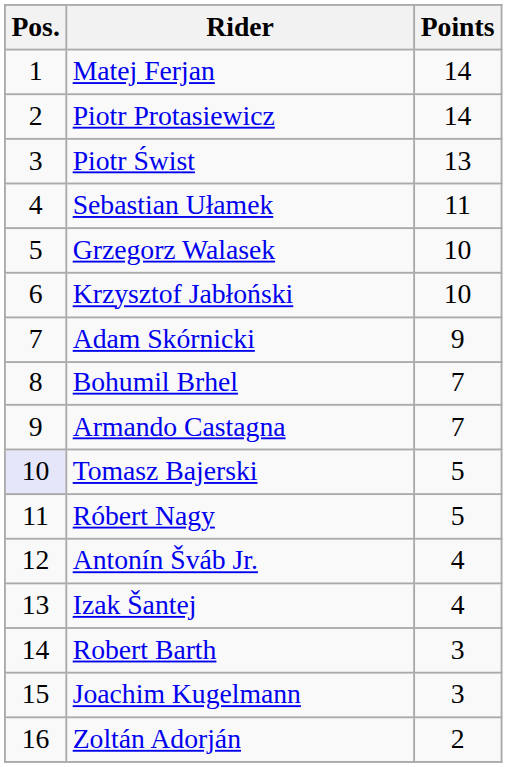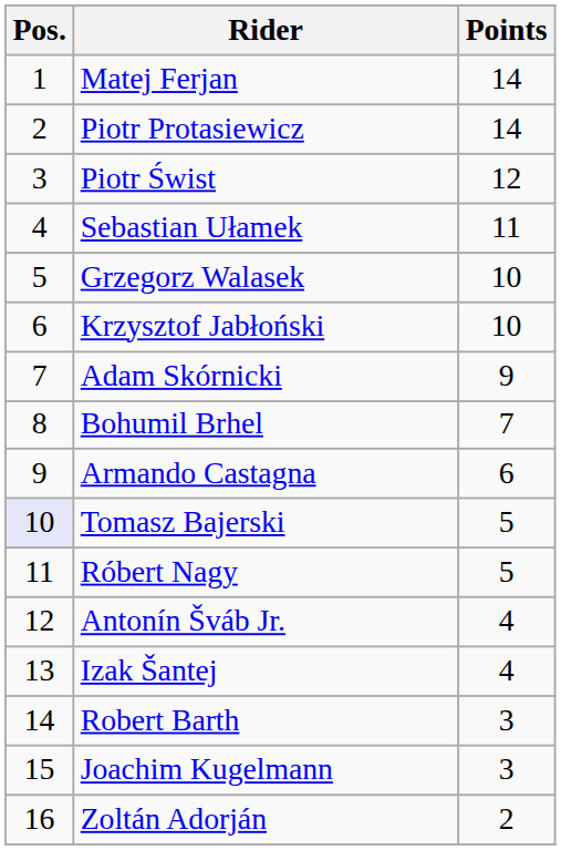 <table class=wikitable style="font-size:93%; text-align:center;">
 <tr>
 <th width=25px>Pos.</th>
 <th width=180px>Rider</th>
 <th width=40px>Points</th>
 </tr>
 <tr>
 <td>1</td>
 <td style="text-align:left;"> <a href='#'>Matej Ferjan</a></td>
 <td>14</td>
 </tr>
 <tr>
 <td>2</td>
 <td style="text-align:left;"> <a href='#'>Piotr Protasiewicz</a></td>
 <td>14</td>
 </tr>
 <tr>
 <td>3</td>
 <td style="text-align:left;"> <a href='#'>Piotr Świst</a></td>
-<td>13</td>
+<td>12</td>
 </tr>
 <tr>
 <td>4</td>
 <td style="text-align:left;"> <a href='#'>Sebastian Ułamek</a></td>
 <td>11</td>
 </tr>
 <tr>
 <td>5</td>
 <td style="text-align:left;"> <a href='#'>Grzegorz Walasek</a></td>
 <td>10</td>
 </tr>
 <tr>
 <td>6</td>
 <td style="text-align:left;"> <a href='#'>Krzysztof Jabłoński</a></td>
 <td>10</td>
 </tr>
 <tr>
 <td>7</td>
 <td style="text-align:left;"> <a href='#'>Adam Skórnicki</a></td>
 <td>9</td>
 </tr>
 <tr>
 <td>8</td>
 <td style="text-align:left;"> <a href='#'>Bohumil Brhel</a></td>
 <td>7</td>
 </tr>
 <tr>
 <td>9</td>
 <td style="text-align:left;"> <a href='#'>Armando Castagna</a></td>
-<td>7</td>
+<td>6</td>
 </tr>
 <tr>
 <td style="background: lavender;">10</td>
 <td style="text-align:left;"> <a href='#'>Tomasz Bajerski</a></td>
 <td>5</td>
 </tr>
 <tr>
 <td>11</td>
 <td style="text-align:left;"> <a href='#'>Róbert Nagy</a></td>
 <td>5</td>
 </tr>
 <tr>
 <td>12</td>
 <td style="text-align:left;"> <a href='#'>Antonín Šváb Jr.</a></td>
 <td>4</td>
 </tr>
 <tr>
 <td>13</td>
 <td style="text-align:left;"> <a href='#'>Izak Šantej</a></td>
 <td>4</td>
 </tr>
 <tr>
 <td>14</td>
 <td style="text-align:left;"> <a href='#'>Robert Barth</a></td>
 <td>3</td>
 </tr>
 <tr>
 <td>15</td>
 <td style="text-align:left;"> <a href='#'>Joachim Kugelmann</a></td>
 <td>3</td>
 </tr>
 <tr>
 <td>16</td>
 <td style="text-align:left;"> <a href='#'>Zoltán Adorján</a></td>
 <td>2</td>
 </tr>
 </table>
